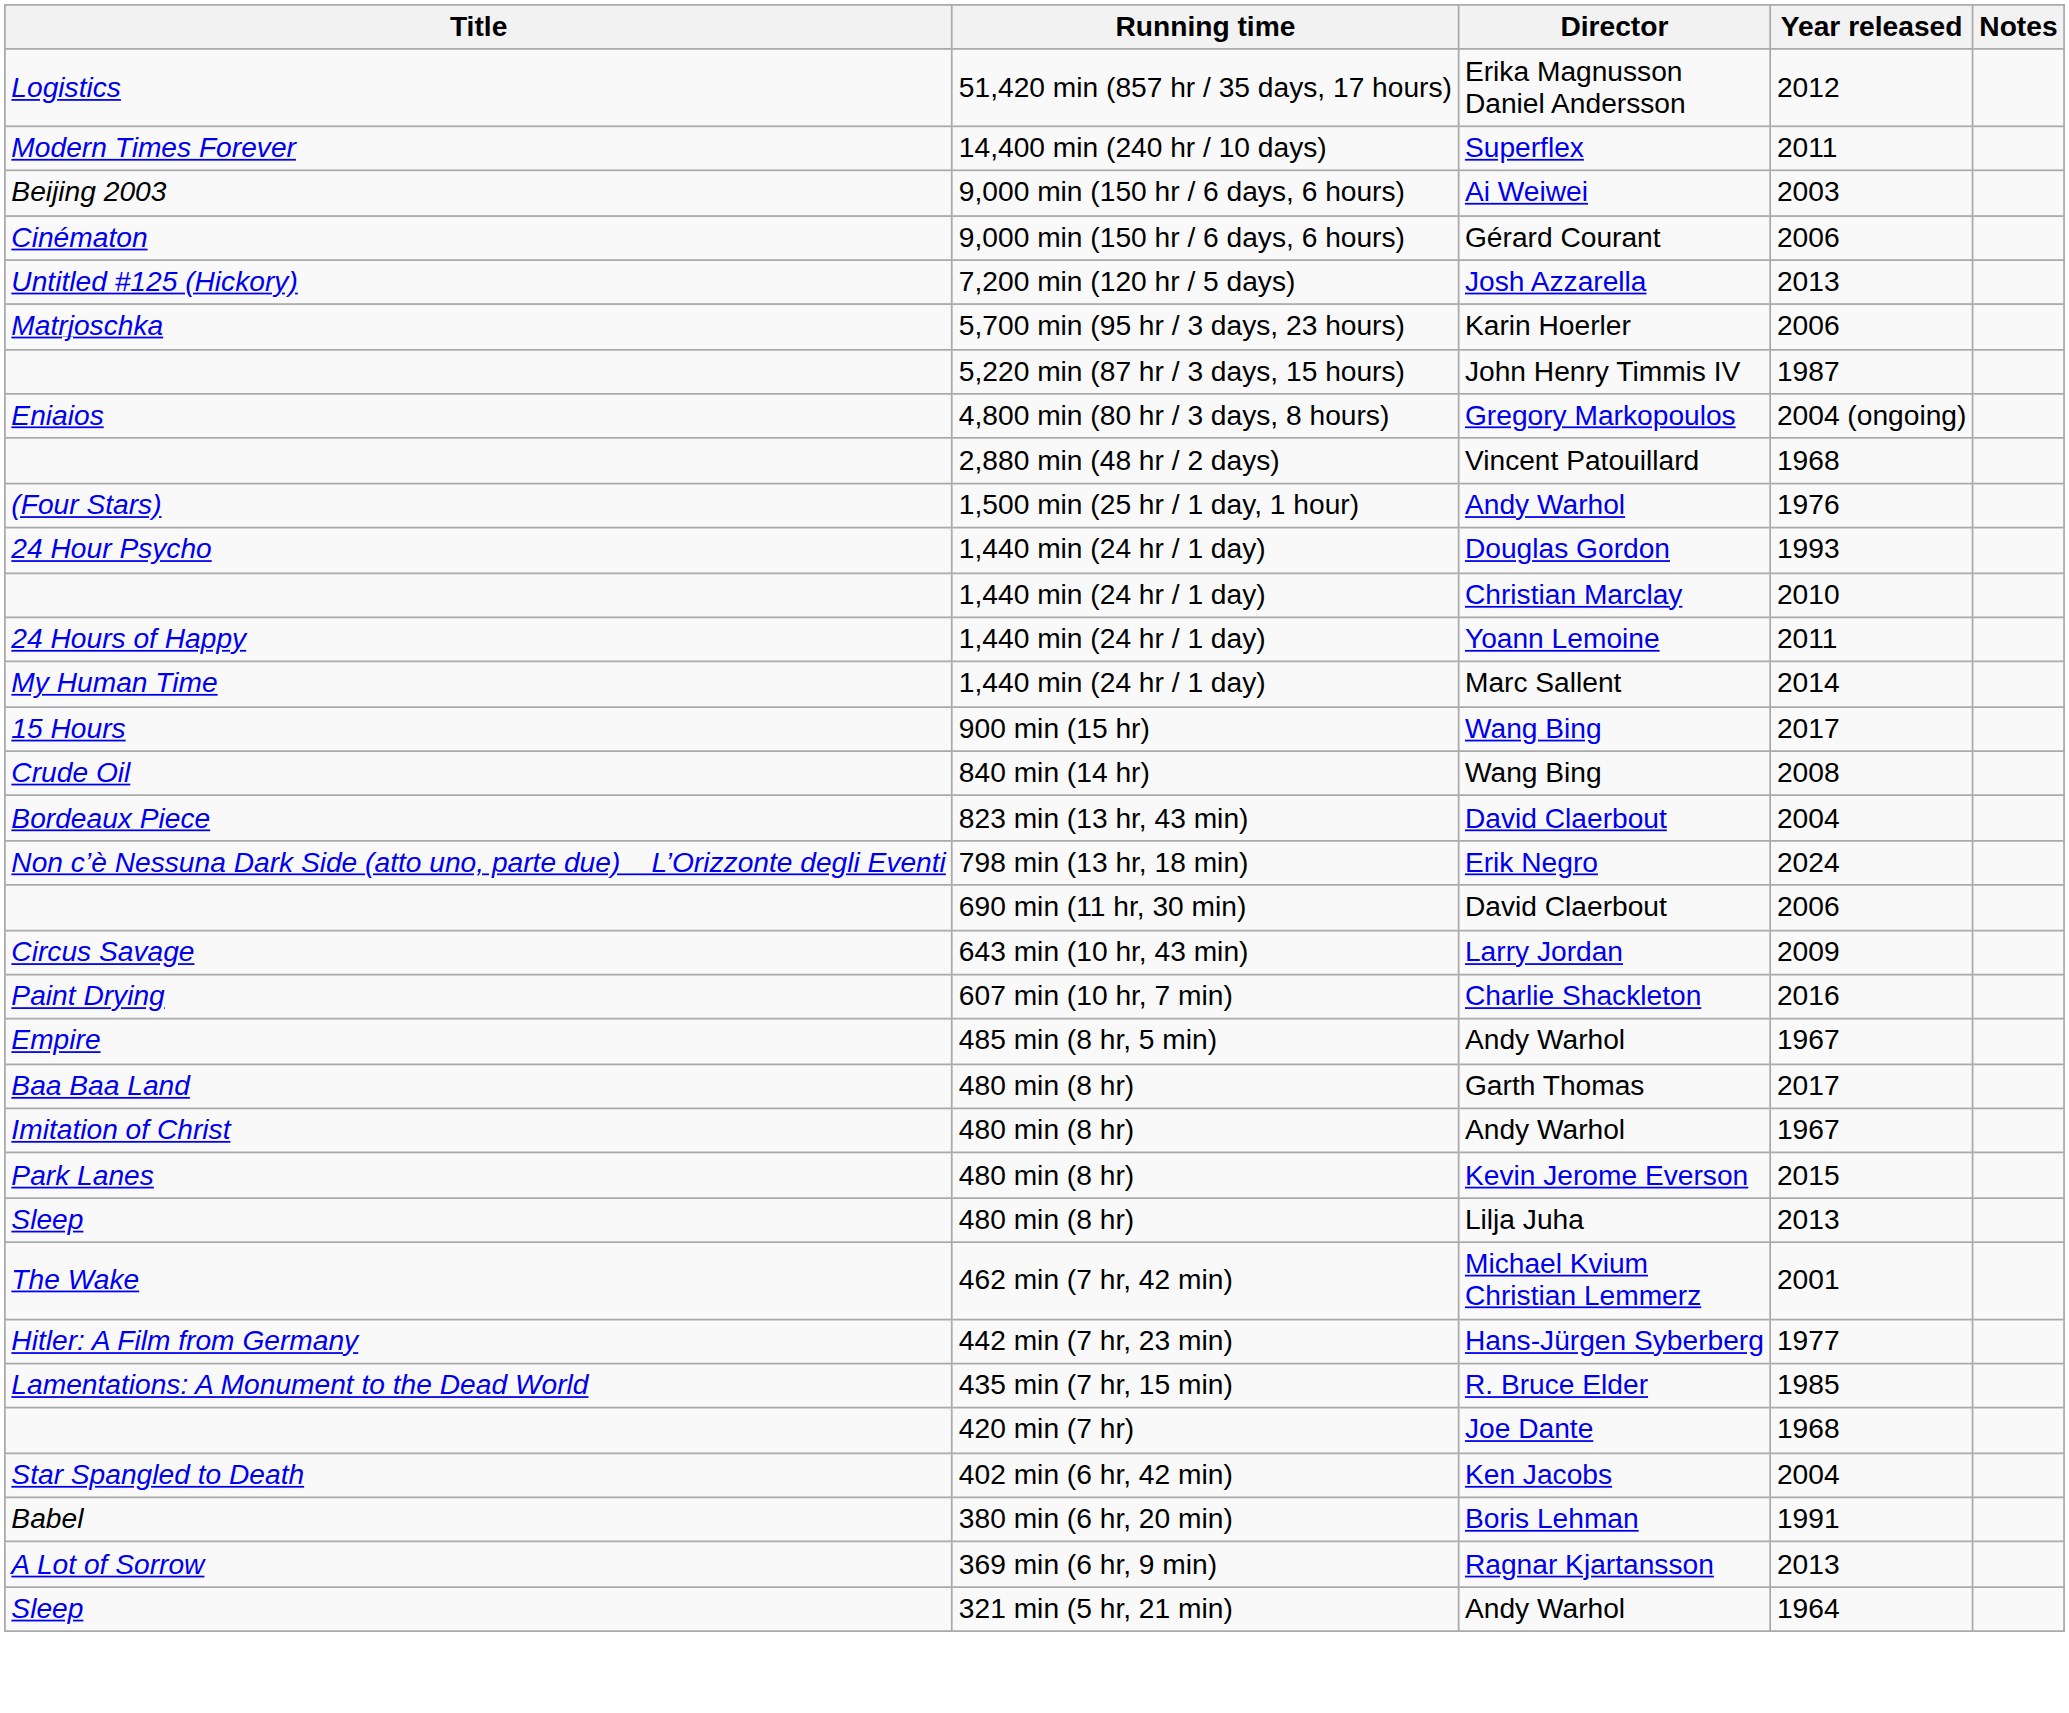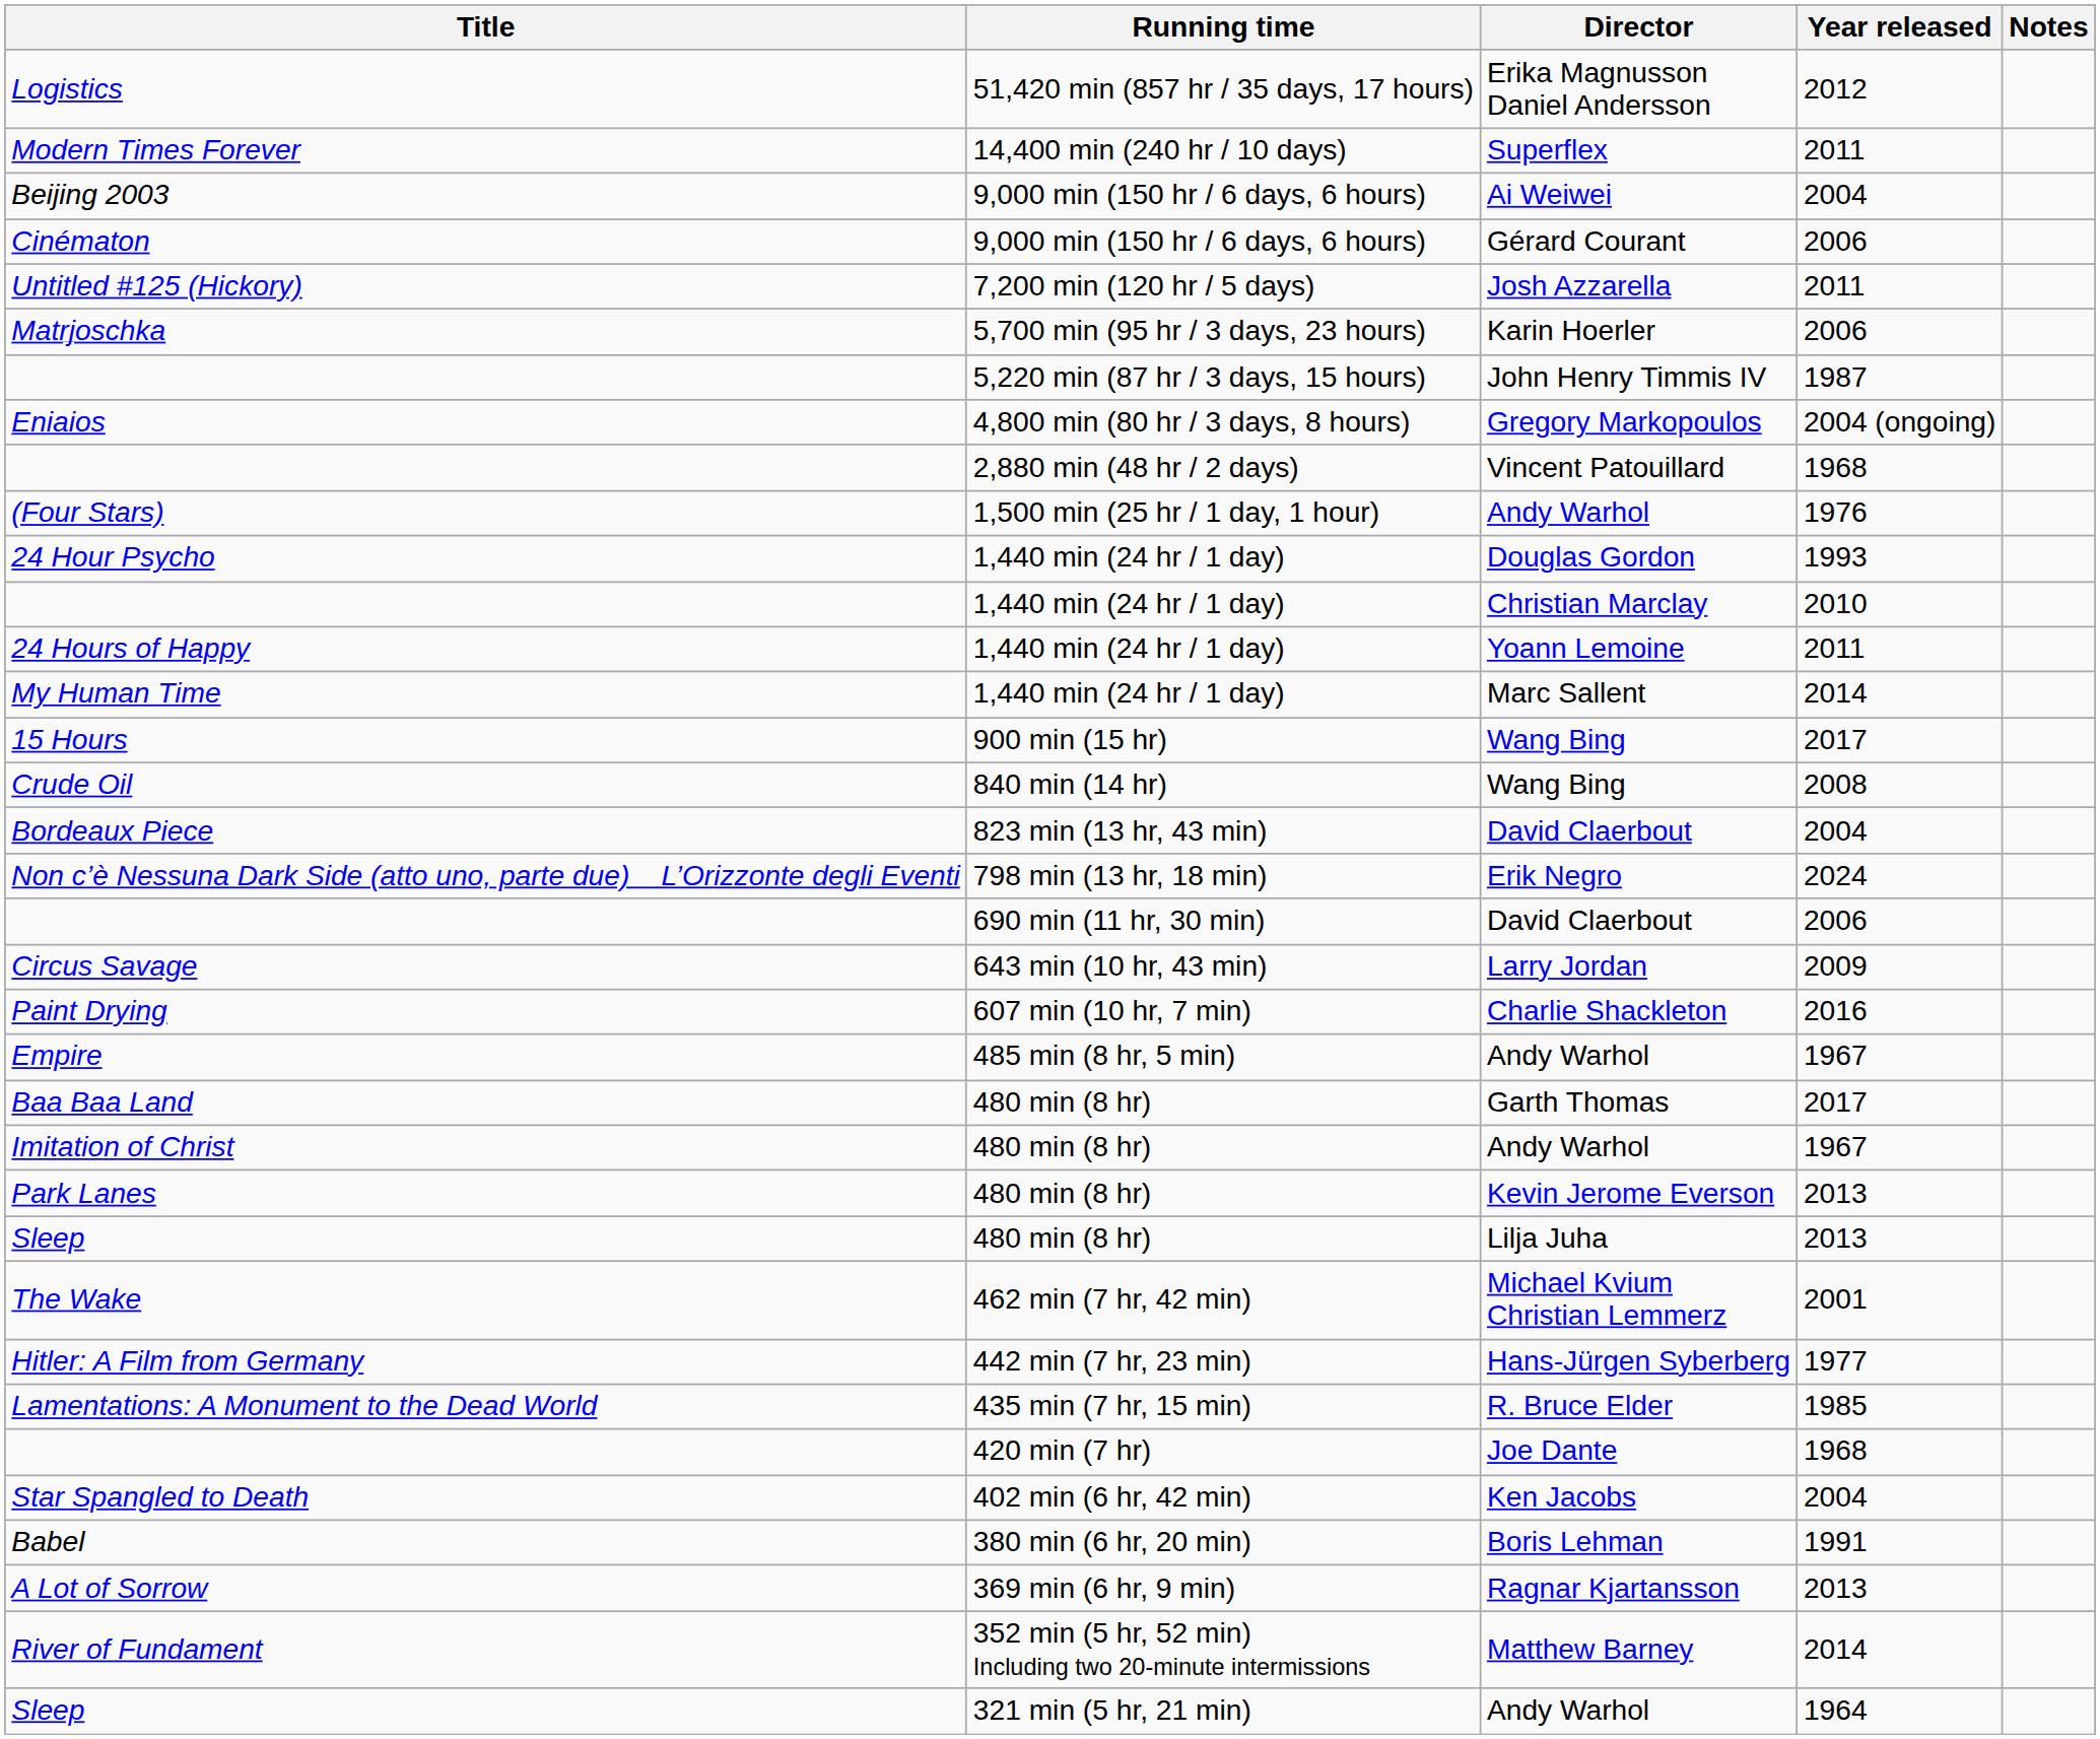 <table class="wikitable sortable">
 <tr>
 <th>Title</th>
 <th>Running time</th>
 <th>Director</th>
 <th>Year released</th>
 <th scope="col" class="unsortable">Notes</th>
 </tr>
 <tr>
 <td><em><a href='#'>Logistics</a></em></td>
 <td>51,420 min (857 hr / 35 days, 17 hours)</td>
 <td>Erika Magnusson<br>Daniel Andersson</td>
 <td>2012</td>
 <td></td>
 </tr>
 <tr>
 <td><em><a href='#'>Modern Times Forever</a></em></td>
 <td>14,400 min (240 hr / 10 days)</td>
 <td><a href='#'>Superflex</a></td>
 <td>2011</td>
 <td></td>
 </tr>
 <tr>
 <td><em>Beijing 2003</em></td>
 <td>9,000 min (150 hr / 6 days, 6 hours)</td>
 <td><a href='#'>Ai Weiwei</a></td>
-<td>2003</td>
+<td>2004</td>
 <td></td>
 </tr>
 <tr>
 <td><em><a href='#'>Cinématon</a></em></td>
 <td>9,000 min (150 hr / 6 days, 6 hours)</td>
 <td>Gérard Courant</td>
 <td>2006</td>
 <td></td>
 </tr>
 <tr>
 <td><em><a href='#'>Untitled #125 (Hickory)</a></em></td>
 <td>7,200 min (120 hr / 5 days)</td>
 <td><a href='#'>Josh Azzarella</a></td>
-<td>2013</td>
+<td>2011</td>
 <td></td>
 </tr>
 <tr>
 <td><em><a href='#'>Matrjoschka</a></em></td>
 <td>5,700 min (95 hr / 3 days, 23 hours)</td>
 <td>Karin Hoerler</td>
 <td>2006</td>
 <td></td>
 </tr>
 <tr>
 <td><em></em></td>
 <td>5,220 min (87 hr / 3 days, 15 hours)</td>
 <td>John Henry Timmis IV</td>
 <td>1987</td>
 <td></td>
 </tr>
 <tr>
 <td><em><a href='#'>Eniaios</a></em></td>
 <td>4,800 min (80 hr / 3 days, 8 hours)</td>
 <td><a href='#'>Gregory Markopoulos</a></td>
 <td>2004 (ongoing)</td>
 <td></td>
 </tr>
 <tr>
 <td><em></em></td>
 <td>2,880 min (48 hr / 2 days)</td>
 <td>Vincent Patouillard</td>
 <td>1968</td>
 <td></td>
 </tr>
 <tr>
 <td><em><a href='#'> (Four Stars)</a></em></td>
 <td>1,500 min (25 hr / 1 day, 1 hour)</td>
 <td><a href='#'>Andy Warhol</a></td>
 <td>1976</td>
 <td></td>
 </tr>
 <tr>
 <td><em><a href='#'>24 Hour Psycho</a></em></td>
 <td>1,440 min (24 hr / 1 day)</td>
 <td><a href='#'>Douglas Gordon</a></td>
 <td>1993</td>
 <td></td>
 </tr>
 <tr>
 <td><em></em></td>
 <td>1,440 min (24 hr / 1 day)</td>
 <td><a href='#'>Christian Marclay</a></td>
 <td>2010</td>
 <td></td>
 </tr>
 <tr>
 <td><em><a href='#'>24 Hours of Happy</a></em></td>
 <td>1,440 min (24 hr / 1 day)</td>
 <td><a href='#'>Yoann Lemoine</a></td>
 <td>2011</td>
 <td></td>
 </tr>
 <tr>
 <td><em><a href='#'>My Human Time</a></em></td>
 <td>1,440 min (24 hr / 1 day)</td>
 <td>Marc Sallent</td>
 <td>2014</td>
 <td></td>
 </tr>
 <tr>
 <td><em><a href='#'>15 Hours</a></em></td>
 <td>900 min (15 hr)</td>
 <td><a href='#'>Wang Bing</a></td>
 <td>2017</td>
 <td></td>
 </tr>
 <tr>
 <td><em><a href='#'>Crude Oil</a></em></td>
 <td>840 min (14 hr)</td>
 <td>Wang Bing</td>
 <td>2008</td>
 <td></td>
 </tr>
 <tr>
 <td><em><a href='#'>Bordeaux Piece</a></em></td>
 <td>823 min (13 hr, 43 min)</td>
 <td><a href='#'>David Claerbout</a></td>
 <td>2004</td>
 <td></td>
 </tr>
 <tr>
 <td><em><a href='#'>Non c’è Nessuna Dark Side (atto uno, parte due) _ L’Orizzonte degli Eventi</a></em></td>
 <td>798 min (13 hr, 18 min)</td>
 <td><a href='#'>Erik Negro</a></td>
 <td>2024</td>
 <td></td>
 </tr>
 <tr>
 <td><em></em></td>
 <td>690 min (11 hr, 30 min)</td>
 <td>David Claerbout</td>
 <td>2006</td>
 <td></td>
 </tr>
 <tr>
 <td><em><a href='#'>Circus Savage</a></em></td>
 <td>643 min (10 hr, 43 min)</td>
 <td><a href='#'>Larry Jordan</a></td>
 <td>2009</td>
 <td></td>
 </tr>
 <tr>
 <td><em><a href='#'>Paint Drying</a></em></td>
 <td>607 min (10 hr, 7 min)</td>
 <td><a href='#'>Charlie Shackleton</a></td>
 <td>2016</td>
 <td></td>
 </tr>
 <tr>
 <td><em><a href='#'>Empire</a></em></td>
 <td>485 min (8 hr, 5 min)</td>
 <td>Andy Warhol</td>
 <td>1967</td>
 <td></td>
 </tr>
 <tr>
 <td><em><a href='#'>Baa Baa Land</a></em></td>
 <td>480 min (8 hr)</td>
 <td>Garth Thomas</td>
 <td>2017</td>
 <td></td>
 </tr>
 <tr>
 <td><em><a href='#'>Imitation of Christ</a></em></td>
 <td>480 min (8 hr)</td>
 <td>Andy Warhol</td>
 <td>1967</td>
 <td></td>
 </tr>
 <tr>
 <td><em><a href='#'>Park Lanes</a></em></td>
 <td>480 min (8 hr)</td>
 <td><a href='#'>Kevin Jerome Everson</a></td>
-<td>2015</td>
+<td>2013</td>
 <td></td>
 </tr>
 <tr>
 <td><em><a href='#'>Sleep</a></em></td>
 <td>480 min (8 hr)</td>
 <td>Lilja Juha</td>
 <td>2013</td>
 <td></td>
 </tr>
 <tr>
 <td><em><a href='#'>The Wake</a></em></td>
 <td>462 min (7 hr, 42 min)</td>
 <td><a href='#'>Michael Kvium</a><br><a href='#'>Christian Lemmerz</a></td>
 <td>2001</td>
 <td></td>
 </tr>
 <tr>
 <td><em><a href='#'>Hitler: A Film from Germany</a></em></td>
 <td>442 min (7 hr, 23 min)</td>
 <td><a href='#'>Hans-Jürgen Syberberg</a></td>
 <td>1977</td>
 <td></td>
 </tr>
 <tr>
 <td><em><a href='#'>Lamentations: A Monument to the Dead World</a></em></td>
 <td>435 min (7 hr, 15 min)</td>
 <td><a href='#'>R. Bruce Elder</a></td>
 <td>1985</td>
 <td></td>
 </tr>
 <tr>
 <td><em></em></td>
 <td>420 min (7 hr)</td>
 <td><a href='#'>Joe Dante</a></td>
 <td>1968</td>
 <td></td>
 </tr>
 <tr>
 <td><em><a href='#'>Star Spangled to Death</a></em></td>
 <td>402 min (6 hr, 42 min)</td>
 <td><a href='#'>Ken Jacobs</a></td>
 <td>2004</td>
 <td></td>
 </tr>
 <tr>
 <td><em>Babel</em></td>
 <td>380 min (6 hr, 20 min)</td>
 <td><a href='#'>Boris Lehman</a></td>
 <td>1991</td>
 <td></td>
 </tr>
 <tr>
 <td><em><a href='#'>A Lot of Sorrow</a></em></td>
 <td>369 min (6 hr, 9 min)</td>
 <td><a href='#'>Ragnar Kjartansson</a></td>
 <td>2013</td>
 <td></td>
 </tr>
 <tr>
+<td><em><a href='#'>River of Fundament</a></em></td>
+<td>352 min (5 hr, 52 min)<br><small>Including two 20-minute intermissions</small></td>
+<td><a href='#'>Matthew Barney</a></td>
+<td>2014</td>
+<td></td>
+</tr>
+<tr>
 <td><em><a href='#'>Sleep</a></em></td>
 <td>321 min (5 hr, 21 min)</td>
 <td>Andy Warhol</td>
 <td>1964</td>
 <td></td>
 </tr>
 </table>
